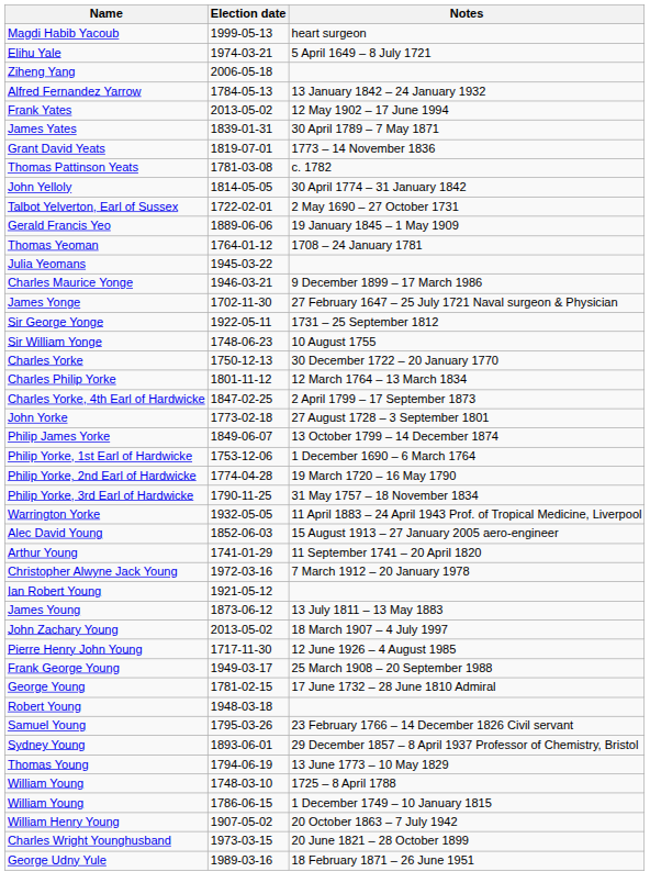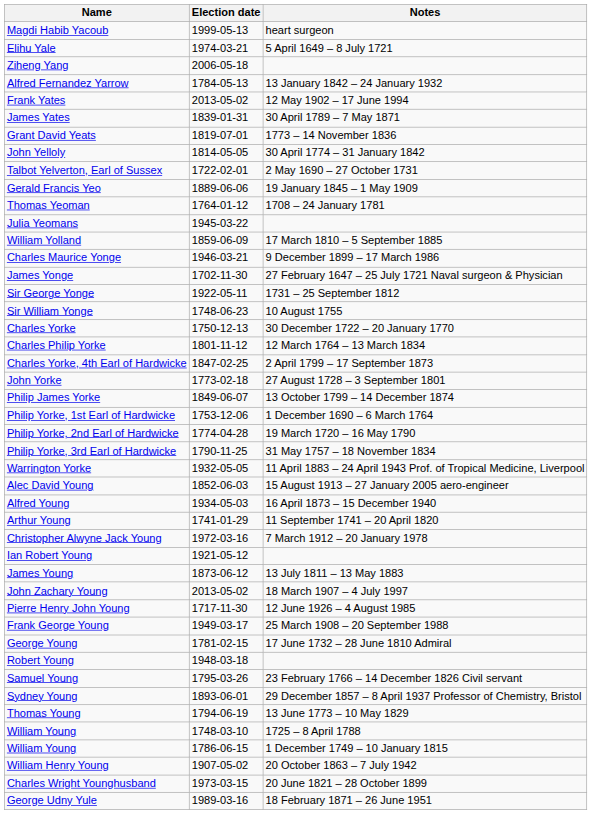 <table class="wikitable sortable">
 <tr>
 <th>Name</th>
 <th>Election date</th>
 <th class="unsortable">Notes</th>
 </tr>
 <tr>
 <td><a href='#'>Magdi Habib Yacoub</a></td>
 <td>1999-05-13</td>
 <td>heart surgeon</td>
 </tr>
 <tr>
 <td><a href='#'>Elihu Yale</a></td>
 <td>1974-03-21</td>
 <td>5 April 1649 – 8 July 1721</td>
 </tr>
 <tr>
 <td><a href='#'>Ziheng Yang</a></td>
 <td>2006-05-18</td>
 <td></td>
 </tr>
 <tr>
 <td><a href='#'>Alfred Fernandez Yarrow</a></td>
 <td>1784-05-13</td>
 <td>13 January 1842 – 24 January 1932</td>
 </tr>
 <tr>
 <td><a href='#'>Frank Yates</a></td>
 <td>2013-05-02</td>
 <td>12 May 1902 – 17 June 1994</td>
 </tr>
 <tr>
 <td><a href='#'>James Yates</a></td>
 <td>1839-01-31</td>
 <td>30 April 1789 – 7 May 1871</td>
 </tr>
 <tr>
 <td><a href='#'>Grant David Yeats</a></td>
 <td>1819-07-01</td>
 <td>1773 – 14 November 1836</td>
 </tr>
 <tr>
-<td><a href='#'>Thomas Pattinson Yeats</a></td>
-<td>1781-03-08</td>
-<td>c. 1782</td>
-</tr>
-<tr>
 <td><a href='#'>John Yelloly</a></td>
 <td>1814-05-05</td>
 <td>30 April 1774 – 31 January 1842</td>
 </tr>
 <tr>
 <td><a href='#'>Talbot Yelverton, Earl of Sussex</a></td>
 <td>1722-02-01</td>
 <td>2 May 1690 – 27 October 1731</td>
 </tr>
 <tr>
 <td><a href='#'>Gerald Francis Yeo</a></td>
 <td>1889-06-06</td>
 <td>19 January 1845 – 1 May 1909</td>
 </tr>
 <tr>
 <td><a href='#'>Thomas Yeoman</a></td>
 <td>1764-01-12</td>
 <td>1708 – 24 January 1781</td>
 </tr>
 <tr>
 <td><a href='#'>Julia Yeomans</a></td>
 <td>1945-03-22</td>
 <td></td>
+</tr>
+<tr>
+<td><a href='#'>William Yolland</a></td>
+<td>1859-06-09</td>
+<td>17 March 1810 – 5 September 1885</td>
 </tr>
 <tr>
 <td><a href='#'>Charles Maurice Yonge</a></td>
 <td>1946-03-21</td>
 <td>9 December 1899 – 17 March 1986</td>
 </tr>
 <tr>
 <td><a href='#'>James Yonge</a></td>
 <td>1702-11-30</td>
 <td>27 February 1647 – 25 July 1721 Naval surgeon & Physician</td>
 </tr>
 <tr>
 <td><a href='#'>Sir George Yonge</a></td>
 <td>1922-05-11</td>
 <td>1731 – 25 September 1812</td>
 </tr>
 <tr>
 <td><a href='#'>Sir William Yonge</a></td>
 <td>1748-06-23</td>
 <td>10 August 1755</td>
 </tr>
 <tr>
 <td><a href='#'>Charles Yorke</a></td>
 <td>1750-12-13</td>
 <td>30 December 1722 – 20 January 1770</td>
 </tr>
 <tr>
 <td><a href='#'>Charles Philip Yorke</a></td>
 <td>1801-11-12</td>
 <td>12 March 1764 – 13 March 1834</td>
 </tr>
 <tr>
 <td><a href='#'>Charles Yorke, 4th Earl of Hardwicke</a></td>
 <td>1847-02-25</td>
 <td>2 April 1799 – 17 September 1873</td>
 </tr>
 <tr>
 <td><a href='#'>John Yorke</a></td>
 <td>1773-02-18</td>
 <td>27 August 1728 – 3 September 1801</td>
 </tr>
 <tr>
 <td><a href='#'>Philip James Yorke</a></td>
 <td>1849-06-07</td>
 <td>13 October 1799 – 14 December 1874</td>
 </tr>
 <tr>
 <td><a href='#'>Philip Yorke, 1st Earl of Hardwicke</a></td>
 <td>1753-12-06</td>
 <td>1 December 1690 – 6 March 1764</td>
 </tr>
 <tr>
 <td><a href='#'>Philip Yorke, 2nd Earl of Hardwicke</a></td>
 <td>1774-04-28</td>
 <td>19 March 1720 – 16 May 1790</td>
 </tr>
 <tr>
 <td><a href='#'>Philip Yorke, 3rd Earl of Hardwicke</a></td>
 <td>1790-11-25</td>
 <td>31 May 1757 – 18 November 1834</td>
 </tr>
 <tr>
 <td><a href='#'>Warrington Yorke</a></td>
 <td>1932-05-05</td>
 <td>11 April 1883 – 24 April 1943 Prof. of Tropical Medicine, Liverpool</td>
 </tr>
 <tr>
 <td><a href='#'>Alec David Young</a></td>
 <td>1852-06-03</td>
 <td>15 August 1913 – 27 January 2005  aero-engineer</td>
+</tr>
+<tr>
+<td><a href='#'>Alfred Young</a></td>
+<td>1934-05-03</td>
+<td>16 April 1873 – 15 December 1940</td>
 </tr>
 <tr>
 <td><a href='#'>Arthur Young</a></td>
 <td>1741-01-29</td>
 <td>11 September 1741 – 20 April 1820</td>
 </tr>
 <tr>
 <td><a href='#'>Christopher Alwyne Jack Young</a></td>
 <td>1972-03-16</td>
 <td>7 March 1912 – 20 January 1978</td>
 </tr>
 <tr>
 <td><a href='#'>Ian Robert Young</a></td>
 <td>1921-05-12</td>
 <td></td>
 </tr>
 <tr>
 <td><a href='#'>James Young</a></td>
 <td>1873-06-12</td>
 <td>13 July 1811 – 13 May 1883</td>
 </tr>
 <tr>
 <td><a href='#'>John Zachary Young</a></td>
 <td>2013-05-02</td>
 <td>18 March 1907 – 4 July 1997</td>
 </tr>
 <tr>
 <td><a href='#'>Pierre Henry John Young</a></td>
 <td>1717-11-30</td>
 <td>12 June 1926 – 4 August 1985</td>
 </tr>
 <tr>
 <td><a href='#'>Frank George Young</a></td>
 <td>1949-03-17</td>
 <td>25 March 1908 – 20 September 1988</td>
 </tr>
 <tr>
 <td><a href='#'>George Young</a></td>
 <td>1781-02-15</td>
 <td>17 June 1732 – 28 June 1810 Admiral</td>
 </tr>
 <tr>
 <td><a href='#'>Robert Young</a></td>
 <td>1948-03-18</td>
 <td></td>
 </tr>
 <tr>
 <td><a href='#'>Samuel Young</a></td>
 <td>1795-03-26</td>
 <td>23 February 1766 – 14 December 1826 Civil servant</td>
 </tr>
 <tr>
 <td><a href='#'>Sydney Young</a></td>
 <td>1893-06-01</td>
 <td>29 December 1857 – 8 April 1937 Professor of Chemistry, Bristol</td>
 </tr>
 <tr>
 <td><a href='#'>Thomas Young</a></td>
 <td>1794-06-19</td>
 <td>13 June 1773 – 10 May 1829</td>
 </tr>
 <tr>
 <td><a href='#'>William Young</a></td>
 <td>1748-03-10</td>
 <td>1725 – 8 April 1788</td>
 </tr>
 <tr>
 <td><a href='#'>William Young</a></td>
 <td>1786-06-15</td>
 <td>1 December 1749 – 10 January 1815</td>
 </tr>
 <tr>
 <td><a href='#'>William Henry Young</a></td>
 <td>1907-05-02</td>
 <td>20 October 1863 – 7 July 1942</td>
 </tr>
 <tr>
 <td><a href='#'>Charles Wright Younghusband</a></td>
 <td>1973-03-15</td>
 <td>20 June 1821 – 28 October 1899</td>
 </tr>
 <tr>
 <td><a href='#'>George Udny Yule</a></td>
 <td>1989-03-16</td>
 <td>18 February 1871 – 26 June 1951</td>
 </tr>
 </table>
